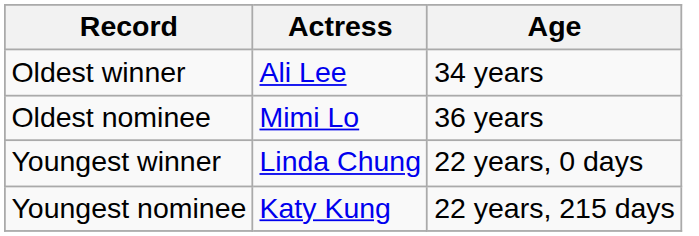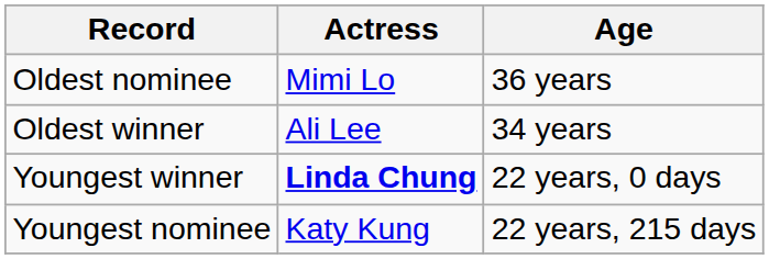 <table class="wikitable sortable plainrowheaders">
 <tr>
 <th scope="col">Record</th>
 <th scope="col">Actress</th>
 <th scope="col">Age</th>
 </tr>
 <tr>
+<td>Oldest nominee</td>
+<td><a href='#'>Mimi Lo</a></td>
+<td>36 years</td>
+</tr>
+<tr>
 <td>Oldest winner</td>
 <td><a href='#'>Ali Lee</a></td>
 <td>34 years</td>
 </tr>
 <tr>
-<td>Oldest nominee</td>
-<td><a href='#'>Mimi Lo</a></td>
-<td>36 years</td>
-</tr>
-<tr>
 <td>Youngest winner</td>
-<td><a href='#'>Linda Chung</a></td>
+<td><strong><a href='#'>Linda Chung</a></strong></td>
 <td>22 years, 0 days</td>
 </tr>
 <tr>
 <td>Youngest nominee</td>
 <td><a href='#'>Katy Kung</a></td>
 <td>22 years, 215 days</td>
 </tr>
 </table>
